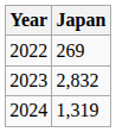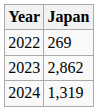 <table class="wikitable">
 <tr>
 <th>Year</th>
 <th>Japan</th>
 </tr>
 <tr>
 <td>2022</td>
 <td>269</td>
 </tr>
 <tr>
 <td>2023</td>
-<td>2,832</td>
+<td>2,862</td>
 </tr>
 <tr>
 <td>2024</td>
 <td>1,319</td>
 </tr>
 </table>
